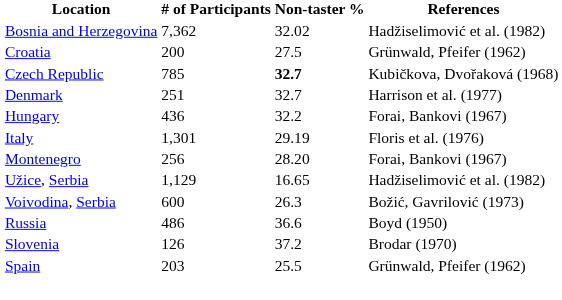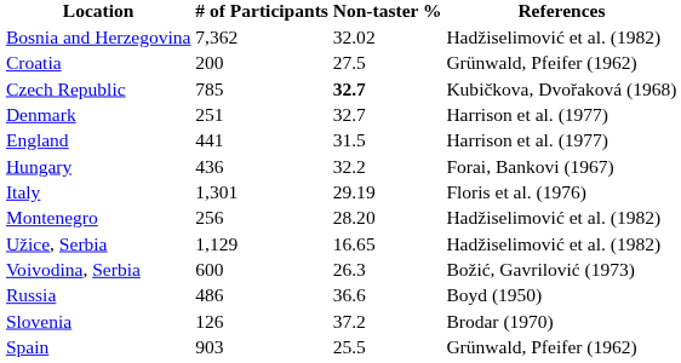 <table class="wiki-table sortable">
 <tr>
 <th>Location</th>
 <th># of Participants</th>
 <th>Non-taster %</th>
 <th>References</th>
 </tr>
 <tr>
 <td><a href='#'>Bosnia and Herzegovina</a></td>
 <td>7,362</td>
 <td>32.02</td>
 <td>Hadžiselimović et al. (1982)</td>
 </tr>
 <tr>
 <td><a href='#'>Croatia</a></td>
 <td>200</td>
 <td>27.5</td>
 <td>Grünwald, Pfeifer (1962)</td>
 </tr>
 <tr>
 <td><a href='#'>Czech Republic</a></td>
 <td>785</td>
 <td><strong>32.7</strong></td>
 <td>Kubičkova, Dvořaková (1968)</td>
 </tr>
 <tr>
 <td><a href='#'>Denmark</a></td>
 <td>251</td>
 <td>32.7</td>
 <td>Harrison et al. (1977)</td>
 </tr>
 <tr>
+<td><a href='#'>England</a></td>
+<td>441</td>
+<td>31.5</td>
+<td>Harrison et al. (1977)</td>
+</tr>
+<tr>
 <td><a href='#'>Hungary</a></td>
 <td>436</td>
 <td>32.2</td>
 <td>Forai, Bankovi (1967)</td>
 </tr>
 <tr>
 <td><a href='#'>Italy</a></td>
 <td>1,301</td>
 <td>29.19</td>
 <td>Floris et al. (1976)</td>
 </tr>
 <tr>
 <td><a href='#'>Montenegro</a></td>
 <td>256</td>
 <td>28.20</td>
-<td>Forai, Bankovi (1967)</td>
+<td>Hadžiselimović et al. (1982)</td>
 </tr>
 <tr>
 <td><a href='#'>Užice</a>, <a href='#'>Serbia</a></td>
 <td>1,129</td>
 <td>16.65</td>
 <td>Hadžiselimović et al. (1982)</td>
 </tr>
 <tr>
 <td><a href='#'>Voivodina</a>, <a href='#'>Serbia</a></td>
 <td>600</td>
 <td>26.3</td>
 <td>Božić, Gavrilović (1973)</td>
 </tr>
 <tr>
 <td><a href='#'>Russia</a></td>
 <td>486</td>
 <td>36.6</td>
 <td>Boyd (1950)</td>
 </tr>
 <tr>
 <td><a href='#'>Slovenia</a></td>
 <td>126</td>
 <td>37.2</td>
 <td>Brodar (1970)</td>
 </tr>
 <tr>
 <td><a href='#'>Spain</a></td>
-<td>203</td>
+<td>903</td>
 <td>25.5</td>
 <td>Grünwald, Pfeifer (1962)</td>
 </tr>
 </table>
